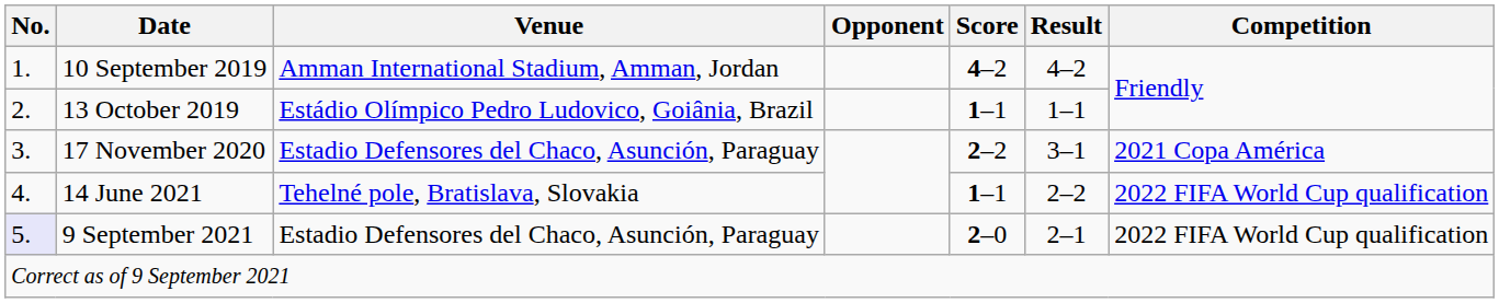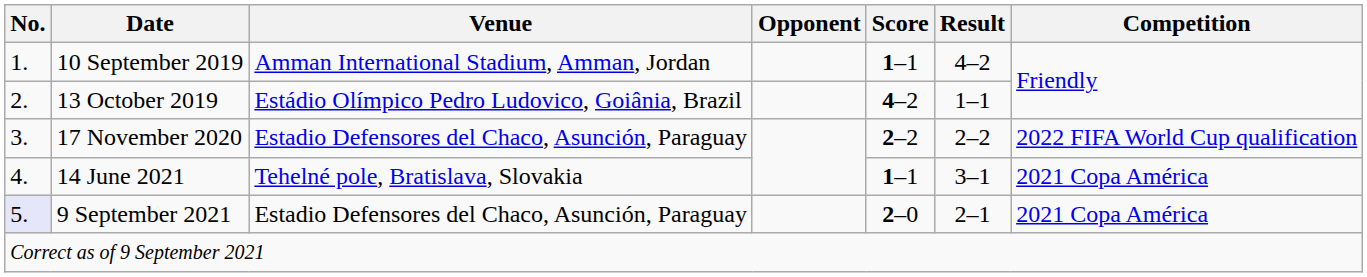 <table class="wikitable" style="font-size:100%;">
 <tr>
 <th>No.</th>
 <th>Date</th>
 <th>Venue</th>
 <th>Opponent</th>
 <th>Score</th>
 <th>Result</th>
 <th>Competition</th>
 </tr>
 <tr>
 <td>1.</td>
 <td>10 September 2019</td>
 <td><a href='#'>Amman International Stadium</a>, <a href='#'>Amman</a>, Jordan</td>
 <td></td>
-<td align=center><strong>4</strong>–2</td>
+<td align=center><strong>1</strong>–1</td>
 <td align=center>4–2</td>
 <td rowspan=2><a href='#'>Friendly</a></td>
 </tr>
 <tr>
 <td>2.</td>
 <td>13 October 2019</td>
 <td><a href='#'>Estádio Olímpico Pedro Ludovico</a>, <a href='#'>Goiânia</a>, Brazil</td>
 <td></td>
-<td align=center><strong>1</strong>–1</td>
+<td align=center><strong>4</strong>–2</td>
 <td align=center>1–1</td>
 </tr>
 <tr>
 <td>3.</td>
 <td>17 November 2020</td>
 <td><a href='#'>Estadio Defensores del Chaco</a>, <a href='#'>Asunción</a>, Paraguay</td>
 <td rowspan=2></td>
 <td align=center><strong>2</strong>–2</td>
-<td align=center>3–1</td>
-<td><a href='#'>2021 Copa América</a></td>
+<td align=center>2–2</td>
+<td><a href='#'>2022 FIFA World Cup qualification</a></td>
 </tr>
 <tr>
 <td>4.</td>
 <td>14 June 2021</td>
 <td><a href='#'>Tehelné pole</a>, <a href='#'>Bratislava</a>, Slovakia</td>
 <td align=center><strong>1</strong>–1</td>
-<td align=center>2–2</td>
-<td><a href='#'>2022 FIFA World Cup qualification</a></td>
+<td align=center>3–1</td>
+<td><a href='#'>2021 Copa América</a></td>
 </tr>
 <tr>
 <td style="background: lavender;">5.</td>
 <td>9 September 2021</td>
 <td>Estadio Defensores del Chaco, Asunción, Paraguay</td>
 <td></td>
 <td align=center><strong>2</strong>–0</td>
 <td align=center>2–1</td>
-<td>2022 FIFA World Cup qualification</td>
+<td><a href='#'>2021 Copa América</a></td>
 </tr>
 <tr>
 <td colspan="12"><small><em>Correct as of 9 September 2021</em></small></td>
 </tr>
 </table>
